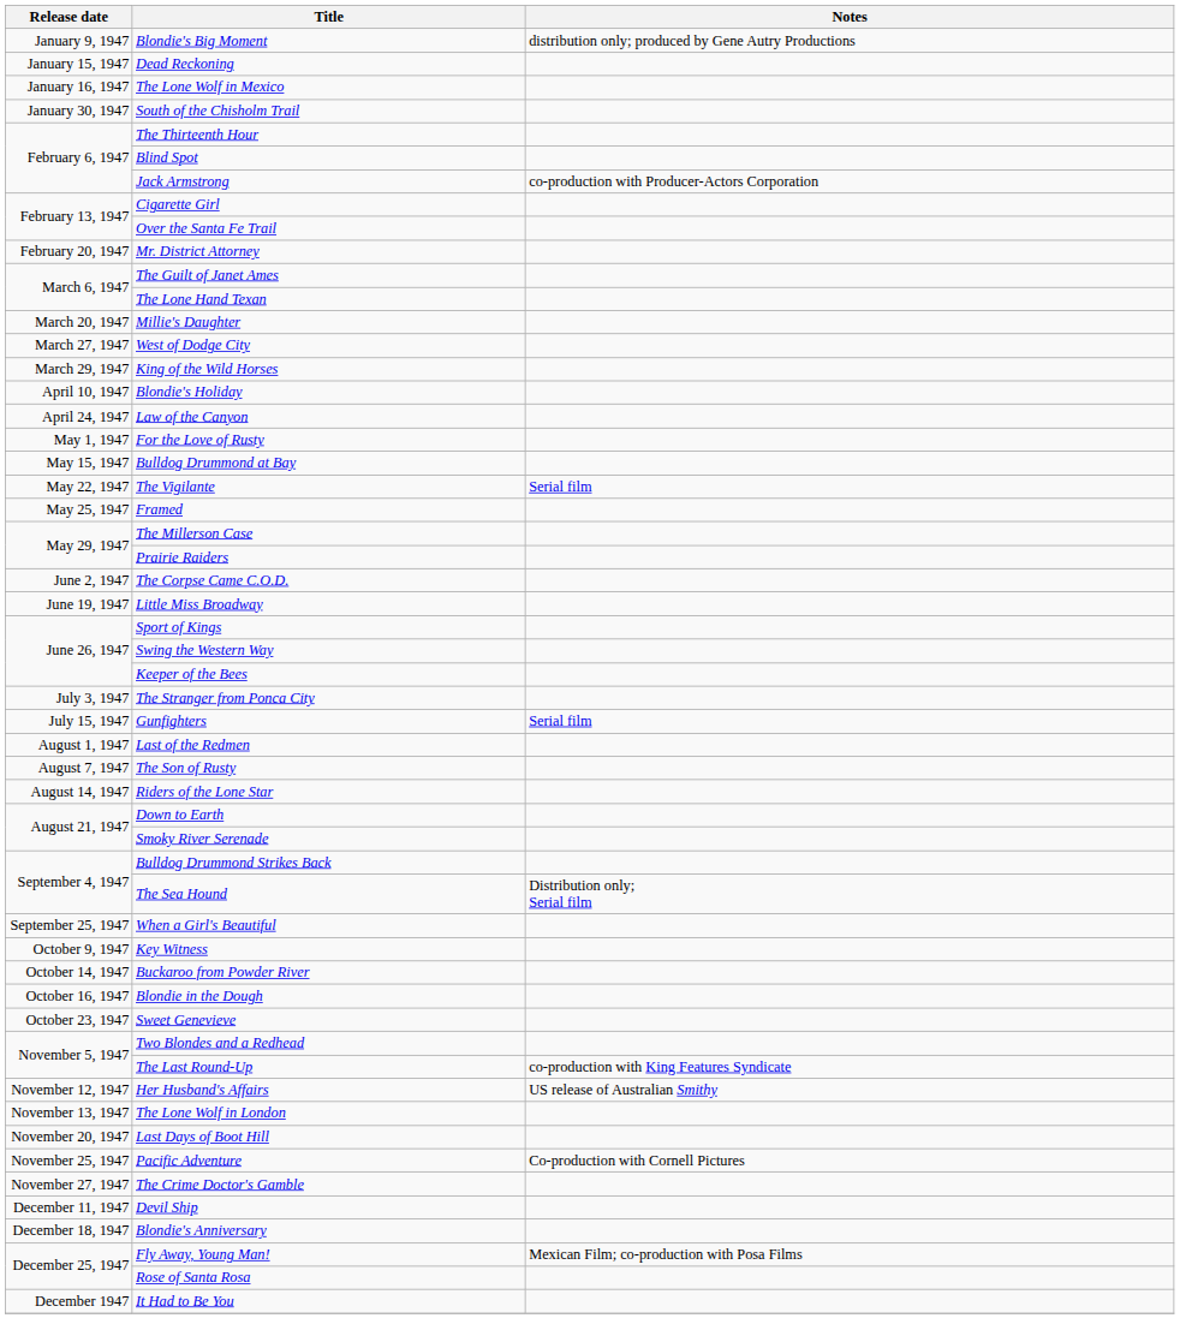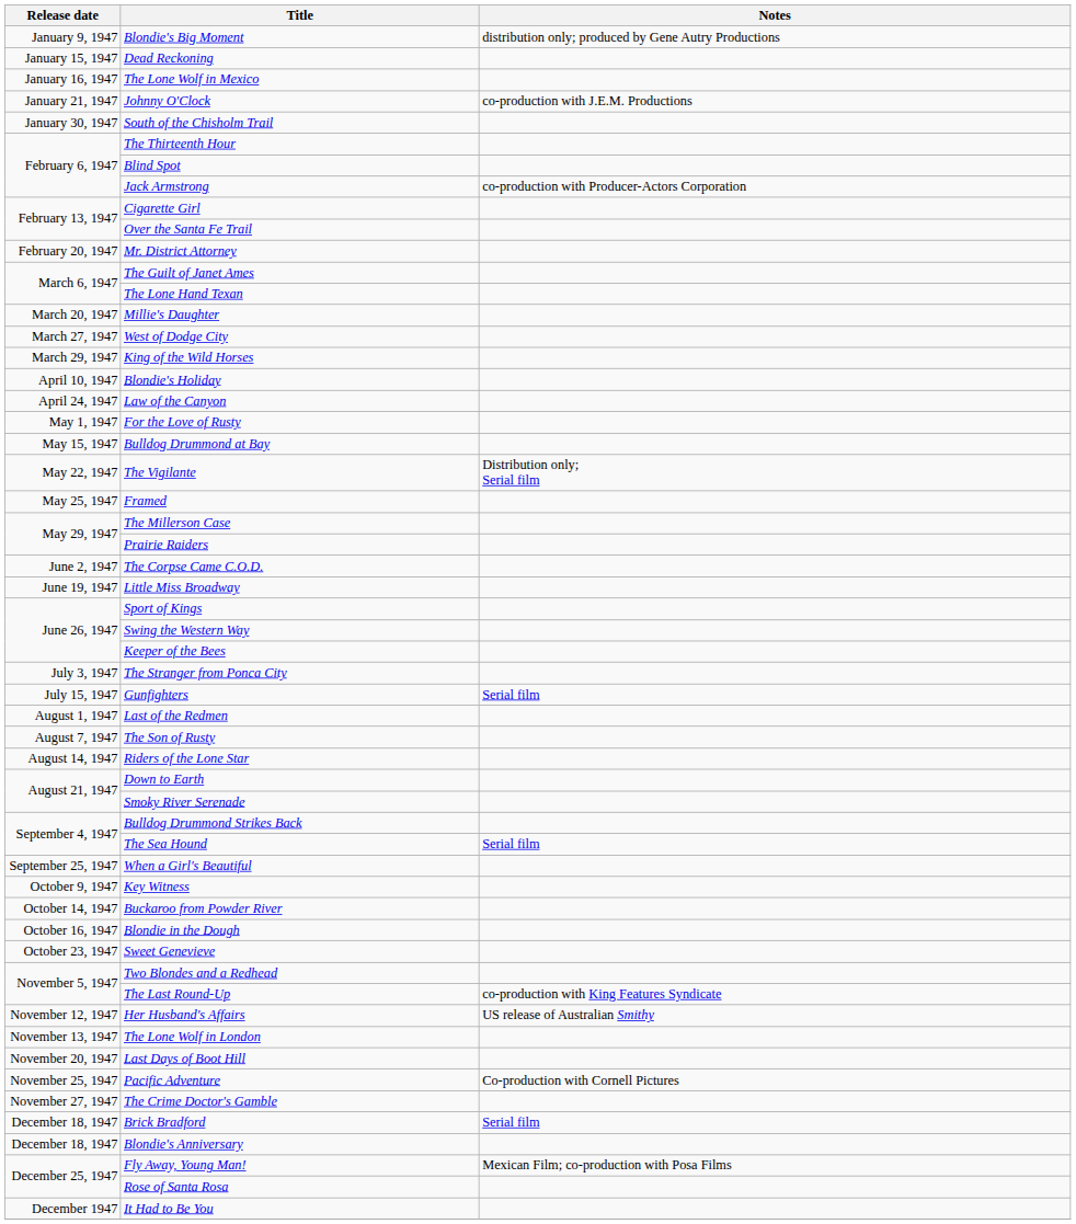 <table class="wikitable sortable" style="width:100%;">
 <tr>
 <th scope="col" style="width:130px;">Release date</th>
 <th>Title</th>
 <th>Notes</th>
 </tr>
 <tr>
 <td style="text-align:right;">January 9, 1947</td>
 <td><em><a href='#'>Blondie's Big Moment</a></em></td>
 <td>distribution only; produced by Gene Autry Productions</td>
 </tr>
 <tr>
 <td style="text-align:right;">January 15, 1947</td>
 <td><em><a href='#'>Dead Reckoning</a></em></td>
 <td></td>
 </tr>
 <tr>
 <td style="text-align:right;">January 16, 1947</td>
 <td><em><a href='#'>The Lone Wolf in Mexico</a></em></td>
 <td></td>
+</tr>
+<tr>
+<td style="text-align:right;">January 21, 1947</td>
+<td><em><a href='#'>Johnny O'Clock</a></em></td>
+<td>co-production with J.E.M. Productions</td>
 </tr>
 <tr>
 <td style="text-align:right;">January 30, 1947</td>
 <td><em><a href='#'>South of the Chisholm Trail</a></em></td>
 <td></td>
 </tr>
 <tr>
 <td style="text-align:right;" rowspan="3">February 6, 1947</td>
 <td><em><a href='#'>The Thirteenth Hour</a></em></td>
 <td></td>
 </tr>
 <tr>
 <td><em><a href='#'>Blind Spot</a></em></td>
 <td></td>
 </tr>
 <tr>
 <td><em><a href='#'>Jack Armstrong</a></em></td>
 <td>co-production with Producer-Actors Corporation</td>
 </tr>
 <tr>
 <td style="text-align:right;" rowspan="2">February 13, 1947</td>
 <td><em><a href='#'>Cigarette Girl</a></em></td>
 <td></td>
 </tr>
 <tr>
 <td><em><a href='#'>Over the Santa Fe Trail</a></em></td>
 <td></td>
 </tr>
 <tr>
 <td style="text-align:right;">February 20, 1947</td>
 <td><em><a href='#'>Mr. District Attorney</a></em></td>
 <td></td>
 </tr>
 <tr>
 <td style="text-align:right;" rowspan="2">March 6, 1947</td>
 <td><em><a href='#'>The Guilt of Janet Ames</a></em></td>
 <td></td>
 </tr>
 <tr>
 <td><em><a href='#'>The Lone Hand Texan</a></em></td>
 <td></td>
 </tr>
 <tr>
 <td style="text-align:right;">March 20, 1947</td>
 <td><em><a href='#'>Millie's Daughter</a></em></td>
 <td></td>
 </tr>
 <tr>
 <td style="text-align:right;">March 27, 1947</td>
 <td><em><a href='#'>West of Dodge City</a></em></td>
 <td></td>
 </tr>
 <tr>
 <td style="text-align:right;">March 29, 1947</td>
 <td><em><a href='#'>King of the Wild Horses</a></em></td>
 <td></td>
 </tr>
 <tr>
 <td style="text-align:right;">April 10, 1947</td>
 <td><em><a href='#'>Blondie's Holiday</a></em></td>
 <td></td>
 </tr>
 <tr>
 <td style="text-align:right;">April 24, 1947</td>
 <td><em><a href='#'>Law of the Canyon</a></em></td>
 <td></td>
 </tr>
 <tr>
 <td style="text-align:right;">May 1, 1947</td>
 <td><em><a href='#'>For the Love of Rusty</a></em></td>
 <td></td>
 </tr>
 <tr>
 <td style="text-align:right;">May 15, 1947</td>
 <td><em><a href='#'>Bulldog Drummond at Bay</a></em></td>
 <td></td>
 </tr>
 <tr>
 <td style="text-align:right;">May 22, 1947</td>
 <td><em><a href='#'>The Vigilante</a></em></td>
-<td><a href='#'>Serial film</a></td>
+<td>Distribution only;<br><a href='#'>Serial film</a></td>
 </tr>
 <tr>
 <td style="text-align:right;">May 25, 1947</td>
 <td><em><a href='#'>Framed</a></em></td>
 <td></td>
 </tr>
 <tr>
 <td style="text-align:right;" rowspan="2">May 29, 1947</td>
 <td><em><a href='#'>The Millerson Case</a></em></td>
 <td></td>
 </tr>
 <tr>
 <td><em><a href='#'>Prairie Raiders</a></em></td>
 <td></td>
 </tr>
 <tr>
 <td style="text-align:right;">June 2, 1947</td>
 <td><em><a href='#'>The Corpse Came C.O.D.</a></em></td>
 <td></td>
 </tr>
 <tr>
 <td style="text-align:right;">June 19, 1947</td>
 <td><em><a href='#'>Little Miss Broadway</a></em></td>
 <td></td>
 </tr>
 <tr>
 <td style="text-align:right;" rowspan="3">June 26, 1947</td>
 <td><em><a href='#'>Sport of Kings</a></em></td>
 <td></td>
 </tr>
 <tr>
 <td><em><a href='#'>Swing the Western Way</a></em></td>
 <td></td>
 </tr>
 <tr>
 <td><em><a href='#'>Keeper of the Bees</a></em></td>
 <td></td>
 </tr>
 <tr>
 <td style="text-align:right;">July 3, 1947</td>
 <td><em><a href='#'>The Stranger from Ponca City</a></em></td>
 <td></td>
 </tr>
 <tr>
 <td style="text-align:right;">July 15, 1947</td>
 <td><em><a href='#'>Gunfighters</a></em></td>
 <td><a href='#'>Serial film</a></td>
 </tr>
 <tr>
 <td style="text-align:right;">August 1, 1947</td>
 <td><em><a href='#'>Last of the Redmen</a></em></td>
 <td></td>
 </tr>
 <tr>
 <td style="text-align:right;">August 7, 1947</td>
 <td><em><a href='#'>The Son of Rusty</a></em></td>
 <td></td>
 </tr>
 <tr>
 <td style="text-align:right;">August 14, 1947</td>
 <td><em><a href='#'>Riders of the Lone Star</a></em></td>
 <td></td>
 </tr>
 <tr>
 <td style="text-align:right;" rowspan="2">August 21, 1947</td>
 <td><em><a href='#'>Down to Earth</a></em></td>
 <td></td>
 </tr>
 <tr>
 <td><em><a href='#'>Smoky River Serenade</a></em></td>
 <td></td>
 </tr>
 <tr>
 <td style="text-align:right;" rowspan="2">September 4, 1947</td>
 <td><em><a href='#'>Bulldog Drummond Strikes Back</a></em></td>
 <td></td>
 </tr>
 <tr>
 <td><em><a href='#'>The Sea Hound</a></em></td>
-<td>Distribution only;<br><a href='#'>Serial film</a></td>
+<td><a href='#'>Serial film</a></td>
 </tr>
 <tr>
 <td style="text-align:right;">September 25, 1947</td>
 <td><em><a href='#'>When a Girl's Beautiful</a></em></td>
 <td></td>
 </tr>
 <tr>
 <td style="text-align:right;">October 9, 1947</td>
 <td><em><a href='#'>Key Witness</a></em></td>
 <td></td>
 </tr>
 <tr>
 <td style="text-align:right;">October 14, 1947</td>
 <td><em><a href='#'>Buckaroo from Powder River</a></em></td>
 <td></td>
 </tr>
 <tr>
 <td style="text-align:right;">October 16, 1947</td>
 <td><em><a href='#'>Blondie in the Dough</a></em></td>
 <td></td>
 </tr>
 <tr>
 <td style="text-align:right;">October 23, 1947</td>
 <td><em><a href='#'>Sweet Genevieve</a></em></td>
 <td></td>
 </tr>
 <tr>
 <td style="text-align:right;" rowspan="2">November 5, 1947</td>
 <td><em><a href='#'>Two Blondes and a Redhead</a></em></td>
 <td></td>
 </tr>
 <tr>
 <td><em><a href='#'>The Last Round-Up</a></em></td>
 <td>co-production with <a href='#'>King Features Syndicate</a></td>
 </tr>
 <tr>
 <td style="text-align:right;">November 12, 1947</td>
 <td><em><a href='#'>Her Husband's Affairs</a></em></td>
 <td>US release of Australian <em><a href='#'>Smithy</a></em></td>
 </tr>
 <tr>
 <td style="text-align:right;">November 13, 1947</td>
 <td><em><a href='#'>The Lone Wolf in London</a></em></td>
 <td></td>
 </tr>
 <tr>
 <td style="text-align:right;">November 20, 1947</td>
 <td><em><a href='#'>Last Days of Boot Hill</a></em></td>
 <td></td>
 </tr>
 <tr>
 <td style="text-align:right;">November 25, 1947</td>
 <td><em><a href='#'>Pacific Adventure</a></em></td>
 <td>Co-production with Cornell Pictures</td>
 </tr>
 <tr>
 <td style="text-align:right;">November 27, 1947</td>
 <td><em><a href='#'>The Crime Doctor's Gamble</a></em></td>
 <td></td>
 </tr>
 <tr>
-<td style="text-align:right;">December 11, 1947</td>
-<td><em><a href='#'>Devil Ship</a></em></td>
-<td></td>
+<td style="text-align:right;">December 18, 1947</td>
+<td><em><a href='#'>Brick Bradford</a></em></td>
+<td><a href='#'>Serial film</a></td>
 </tr>
 <tr>
 <td style="text-align:right;">December 18, 1947</td>
 <td><em><a href='#'>Blondie's Anniversary</a></em></td>
 <td></td>
 </tr>
 <tr>
 <td style="text-align:right;" rowspan="2">December 25, 1947</td>
 <td><em><a href='#'>Fly Away, Young Man!</a></em></td>
 <td>Mexican Film; co-production with Posa Films</td>
 </tr>
 <tr>
 <td><em><a href='#'>Rose of Santa Rosa</a></em></td>
 <td></td>
 </tr>
 <tr>
 <td style="text-align:right;">December 1947</td>
 <td><em><a href='#'>It Had to Be You</a></em></td>
 <td></td>
 </tr>
 <tr>
 </tr>
 </table>
